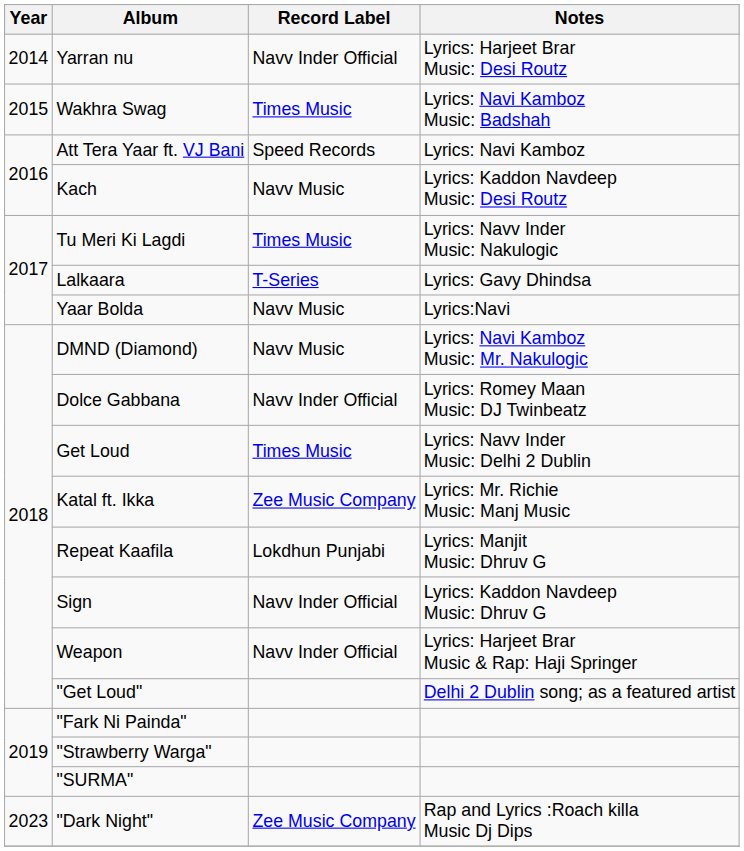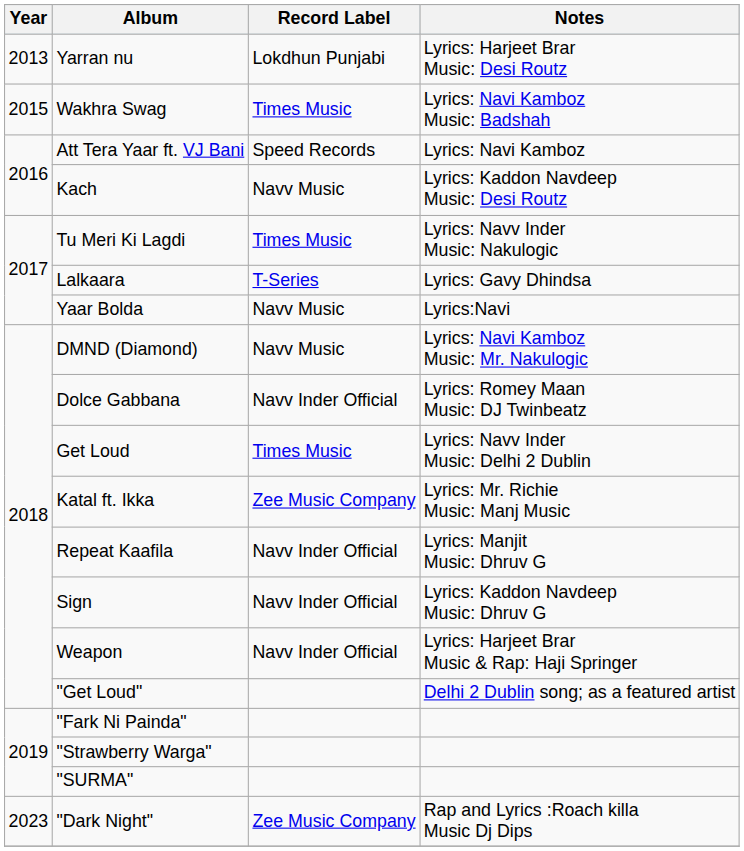 <table class="wikitable" style="font-size:105%;">
 <tr bgcolor="#AAAAACCCCDDDDD" align="center">
 <th>Year</th>
 <th>Album</th>
 <th>Record Label</th>
 <th>Notes</th>
 </tr>
 <tr>
-<td>2014</td>
+<td>2013</td>
 <td>Yarran nu</td>
-<td>Navv Inder Official</td>
+<td>Lokdhun Punjabi</td>
 <td>Lyrics: Harjeet Brar <br> Music: <a href='#'>Desi Routz</a></td>
 </tr>
 <tr>
 <td>2015</td>
 <td>Wakhra Swag</td>
 <td><a href='#'>Times Music</a></td>
 <td>Lyrics: <a href='#'>Navi Kamboz</a><br> Music: <a href='#'>Badshah</a></td>
 </tr>
 <tr>
 <td rowspan="2">2016</td>
 <td>Att Tera Yaar ft. <a href='#'>VJ Bani</a></td>
 <td>Speed Records</td>
 <td>Lyrics: Navi Kamboz</td>
 </tr>
 <tr>
 <td>Kach</td>
 <td>Navv Music</td>
 <td>Lyrics: Kaddon Navdeep <br>Music: <a href='#'>Desi Routz</a></td>
 </tr>
 <tr>
 <td rowspan="3">2017</td>
 <td>Tu Meri Ki Lagdi</td>
 <td><a href='#'>Times Music</a></td>
 <td>Lyrics: Navv Inder <br>Music: Nakulogic</td>
 </tr>
 <tr>
 <td>Lalkaara</td>
 <td><a href='#'>T-Series</a></td>
 <td>Lyrics: Gavy Dhindsa</td>
 </tr>
 <tr>
 <td>Yaar Bolda</td>
 <td>Navv Music</td>
 <td>Lyrics:Navi</td>
 </tr>
 <tr>
 <td rowspan="8">2018</td>
 <td>DMND (Diamond)</td>
 <td>Navv Music</td>
 <td>Lyrics: <a href='#'>Navi Kamboz</a><br> Music: <a href='#'>Mr. Nakulogic</a></td>
 </tr>
 <tr>
 <td>Dolce Gabbana</td>
 <td>Navv Inder Official</td>
 <td>Lyrics: Romey Maan<br>Music: DJ Twinbeatz</td>
 </tr>
 <tr>
 <td>Get Loud</td>
 <td><a href='#'>Times Music</a></td>
 <td>Lyrics: Navv Inder<br>Music: Delhi 2 Dublin</td>
 </tr>
 <tr>
 <td>Katal ft. Ikka</td>
 <td><a href='#'>Zee Music Company</a></td>
 <td>Lyrics: Mr. Richie<br>Music: Manj Music</td>
 </tr>
 <tr>
 <td>Repeat Kaafila</td>
-<td>Lokdhun Punjabi</td>
+<td>Navv Inder Official</td>
 <td>Lyrics: Manjit<br>Music: Dhruv G</td>
 </tr>
 <tr>
 <td>Sign</td>
 <td>Navv Inder Official</td>
 <td>Lyrics: Kaddon Navdeep<br>Music: Dhruv G</td>
 </tr>
 <tr>
 <td>Weapon</td>
 <td>Navv Inder Official</td>
 <td>Lyrics: Harjeet Brar<br>Music & Rap: Haji Springer</td>
 </tr>
 <tr>
 <td>"Get Loud"</td>
 <td></td>
 <td><a href='#'>Delhi 2 Dublin</a> song; as a featured artist</td>
 </tr>
 <tr>
 <td rowspan="3">2019</td>
 <td>"Fark Ni Painda"</td>
 <td></td>
 <td></td>
 </tr>
 <tr>
 <td>"Strawberry Warga"</td>
 <td></td>
 <td></td>
 </tr>
 <tr>
 <td>"SURMA"</td>
 <td></td>
 <td></td>
 </tr>
 <tr>
 <td>2023</td>
 <td>"Dark Night"</td>
 <td><a href='#'>Zee Music Company</a></td>
 <td>Rap and Lyrics :Roach killa<br>Music Dj Dips</td>
 </tr>
 <tr>
 </tr>
 </table>
